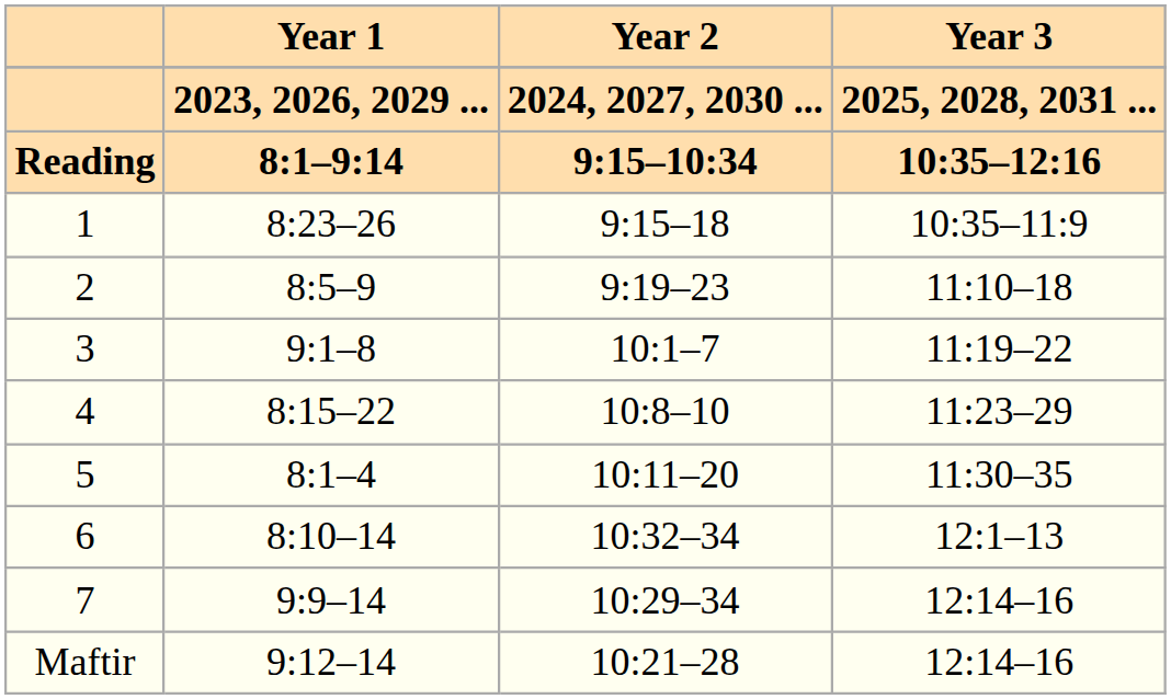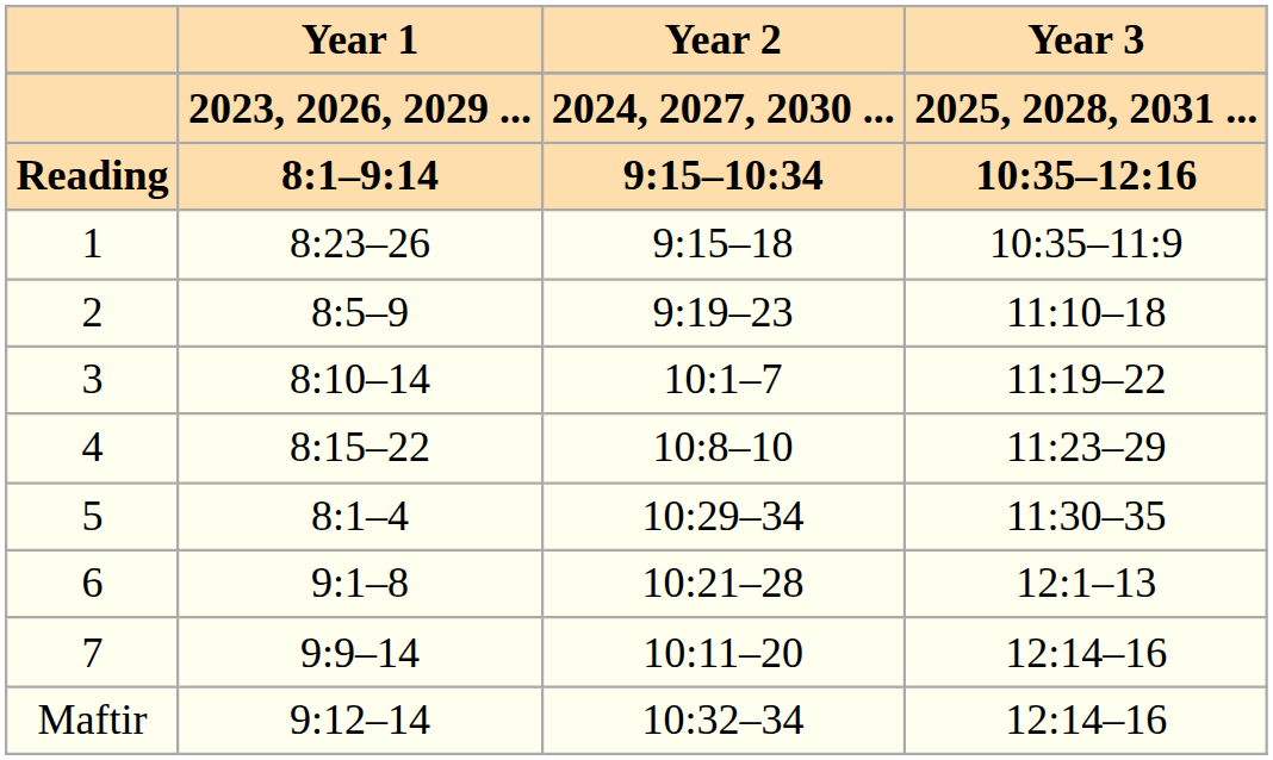 <table class="wikitable" style="background:Ivory; text-align:center">
 <tr>
 <th style="background:Navajowhite;"></th>
 <th style="background:Navajowhite;">Year 1</th>
 <th style="background:Navajowhite;">Year 2</th>
 <th style="background:Navajowhite;">Year 3</th>
 </tr>
 <tr>
 </tr>
 <tr>
 <th style="background:Navajowhite;"></th>
 <th style="background:Navajowhite;">2023, 2026, 2029 ...</th>
 <th style="background:Navajowhite;">2024, 2027, 2030 ...</th>
 <th style="background:Navajowhite;">2025, 2028, 2031 ...</th>
 </tr>
 <tr>
 <th style="background:Navajowhite;">Reading</th>
 <th style="background:Navajowhite;">8:1–9:14</th>
 <th style="background:Navajowhite;">9:15–10:34</th>
 <th style="background:Navajowhite;">10:35–12:16</th>
 </tr>
 <tr>
 <td>1</td>
 <td>8:23–26</td>
 <td>9:15–18</td>
 <td>10:35–11:9</td>
 </tr>
 <tr>
 <td>2</td>
 <td>8:5–9</td>
 <td>9:19–23</td>
 <td>11:10–18</td>
 </tr>
 <tr>
 <td>3</td>
-<td>9:1–8</td>
+<td>8:10–14</td>
 <td>10:1–7</td>
 <td>11:19–22</td>
 </tr>
 <tr>
 <td>4</td>
 <td>8:15–22</td>
 <td>10:8–10</td>
 <td>11:23–29</td>
 </tr>
 <tr>
 <td>5</td>
 <td>8:1–4</td>
-<td>10:11–20</td>
+<td>10:29–34</td>
 <td>11:30–35</td>
 </tr>
 <tr>
 <td>6</td>
-<td>8:10–14</td>
-<td>10:32–34</td>
+<td>9:1–8</td>
+<td>10:21–28</td>
 <td>12:1–13</td>
 </tr>
 <tr>
 <td>7</td>
 <td>9:9–14</td>
-<td>10:29–34</td>
+<td>10:11–20</td>
 <td>12:14–16</td>
 </tr>
 <tr>
 <td>Maftir</td>
 <td>9:12–14</td>
-<td>10:21–28</td>
+<td>10:32–34</td>
 <td>12:14–16</td>
 </tr>
 </table>
